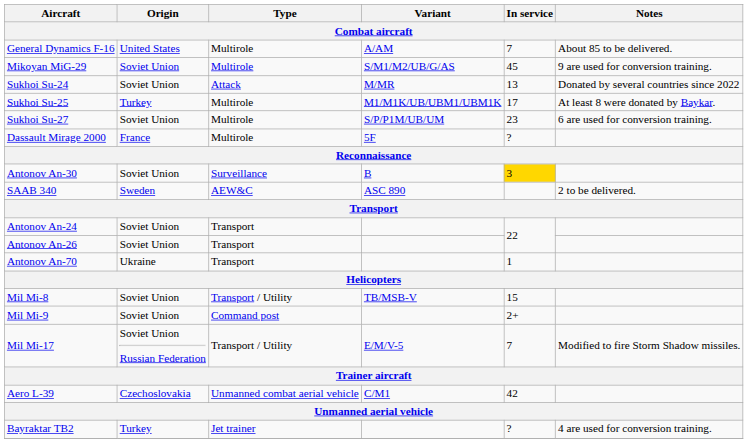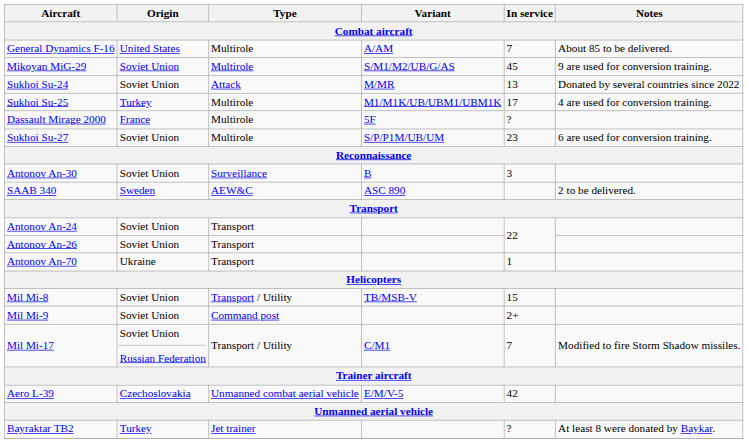 <table class="wikitable">
 <tr>
 <th>Aircraft</th>
 <th>Origin</th>
 <th>Type</th>
 <th>Variant</th>
 <th>In service</th>
 <th>Notes</th>
 </tr>
 <tr>
 <th colspan="6"><a href='#'>Combat aircraft</a></th>
 </tr>
 <tr>
 <td><a href='#'>General Dynamics F-16</a></td>
 <td><a href='#'>United States</a></td>
 <td>Multirole</td>
 <td><a href='#'>A/AM</a></td>
 <td>7</td>
 <td>About 85 to be delivered.</td>
 </tr>
 <tr>
 <td><a href='#'>Mikoyan MiG-29</a></td>
 <td><a href='#'>Soviet Union</a></td>
 <td><a href='#'>Multirole</a></td>
 <td><a href='#'>S/M1/M2/UB/G/AS</a></td>
 <td>45</td>
 <td>9 are used for conversion training.</td>
 </tr>
 <tr>
 <td><a href='#'>Sukhoi Su-24</a></td>
 <td>Soviet Union</td>
 <td><a href='#'>Attack</a></td>
 <td><a href='#'>M/MR</a></td>
 <td>13</td>
 <td>Donated by several countries since 2022</td>
 </tr>
 <tr>
 <td><a href='#'>Sukhoi Su-25</a></td>
 <td><a href='#'>Turkey</a></td>
 <td>Multirole</td>
 <td><a href='#'>M1/M1K/UB/UBM1/UBM1K</a></td>
 <td>17</td>
-<td>At least 8 were donated by <a href='#'>Baykar</a>.</td>
+<td>4 are used for conversion training.</td>
+</tr>
+<tr>
+<td><a href='#'>Dassault Mirage 2000</a></td>
+<td><a href='#'>France</a></td>
+<td>Multirole</td>
+<td><a href='#'>5F</a></td>
+<td>?</td>
+<td></td>
 </tr>
 <tr>
 <td><a href='#'>Sukhoi Su-27</a></td>
 <td>Soviet Union</td>
 <td>Multirole</td>
 <td><a href='#'>S/P/P1M/UB/UM</a></td>
 <td>23</td>
 <td>6 are used for conversion training.</td>
 </tr>
 <tr>
-<td><a href='#'>Dassault Mirage 2000</a></td>
-<td><a href='#'>France</a></td>
-<td>Multirole</td>
-<td><a href='#'>5F</a></td>
-<td>?</td>
-<td></td>
-</tr>
-<tr>
 <th colspan="6"><a href='#'>Reconnaissance</a></th>
 </tr>
 <tr>
 <td><a href='#'>Antonov An-30</a></td>
 <td>Soviet Union</td>
 <td><a href='#'>Surveillance</a></td>
 <td><a href='#'>B</a></td>
-<td style="background: gold;">3</td>
+<td>3</td>
 <td></td>
 </tr>
 <tr>
 <td><a href='#'>SAAB 340</a></td>
 <td><a href='#'>Sweden</a></td>
 <td><a href='#'>AEW&C</a></td>
 <td><a href='#'>ASC 890</a></td>
 <td></td>
 <td>2 to be delivered.</td>
 </tr>
 <tr>
 <th colspan="6"><a href='#'>Transport</a></th>
 </tr>
 <tr>
 <td><a href='#'>Antonov An-24</a></td>
 <td>Soviet Union</td>
 <td>Transport</td>
 <td></td>
 <td rowspan="2">22</td>
 <td></td>
 </tr>
 <tr>
 <td><a href='#'>Antonov An-26</a></td>
 <td>Soviet Union</td>
 <td>Transport</td>
 <td></td>
 <td></td>
 </tr>
 <tr>
 <td><a href='#'>Antonov An-70</a></td>
 <td>Ukraine</td>
 <td>Transport</td>
 <td></td>
 <td>1</td>
 <td></td>
 </tr>
 <tr>
 <th colspan="6"><a href='#'>Helicopters</a></th>
 </tr>
 <tr>
 <td><a href='#'>Mil Mi-8</a></td>
 <td>Soviet Union</td>
 <td><a href='#'>Transport</a> / Utility</td>
 <td><a href='#'>TB/MSB-V</a></td>
 <td>15</td>
 <td></td>
 </tr>
 <tr>
 <td><a href='#'>Mil Mi-9</a></td>
 <td>Soviet Union</td>
 <td><a href='#'>Command post</a></td>
 <td></td>
 <td>2+</td>
 <td></td>
 </tr>
 <tr>
 <td><a href='#'>Mil Mi-17</a></td>
 <td>Soviet Union<hr> <a href='#'>Russian Federation</a></td>
 <td>Transport / Utility</td>
-<td><a href='#'>E/M/V-5</a></td>
+<td><a href='#'>C/M1</a></td>
 <td>7</td>
 <td>Modified to fire Storm Shadow missiles.</td>
 </tr>
 <tr>
 <th colspan="6"><a href='#'>Trainer aircraft</a></th>
 </tr>
 <tr>
 <td><a href='#'>Aero L-39</a></td>
 <td><a href='#'>Czechoslovakia</a></td>
 <td><a href='#'>Unmanned combat aerial vehicle</a></td>
-<td><a href='#'>C/M1</a></td>
+<td><a href='#'>E/M/V-5</a></td>
 <td>42</td>
 <td></td>
 </tr>
 <tr>
 <th colspan="6"><a href='#'>Unmanned aerial vehicle</a></th>
 </tr>
 <tr>
 <td><a href='#'>Bayraktar TB2</a></td>
 <td><a href='#'>Turkey</a></td>
 <td><a href='#'>Jet trainer</a></td>
 <td></td>
 <td>?</td>
-<td>4 are used for conversion training.</td>
+<td>At least 8 were donated by <a href='#'>Baykar</a>.</td>
 </tr>
 <tr>
 </tr>
 </table>
